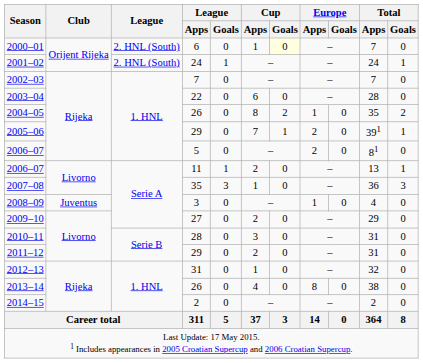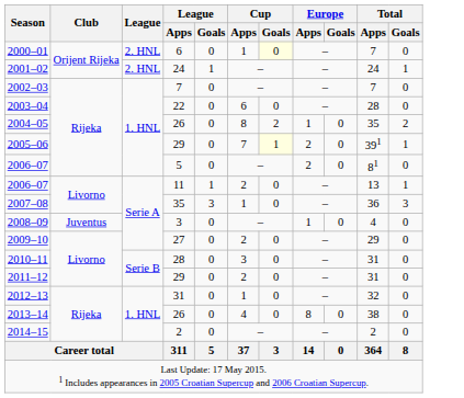 <table class="wikitable" style="font-size:100%; text-align: center">
 <tr>
 <th rowspan="2">Season</th>
 <th rowspan="2">Club</th>
 <th rowspan="2">League</th>
 <th colspan="2">League</th>
 <th colspan="2">Cup</th>
 <th colspan="2"><a href='#'>Europe</a></th>
 <th colspan="2">Total</th>
 </tr>
 <tr>
 <th>Apps</th>
 <th>Goals</th>
 <th>Apps</th>
 <th>Goals</th>
 <th>Apps</th>
 <th>Goals</th>
 <th>Apps</th>
 <th>Goals</th>
 </tr>
 <tr>
 <td><a href='#'>2000–01</a></td>
 <td rowspan="2" valign="center"><a href='#'>Orijent Rijeka</a></td>
-<td rowspan="1" valign="center"><a href='#'>2. HNL (South)</a></td>
+<td rowspan="1" valign="center"><a href='#'>2. HNL</a></td>
 <td>6</td>
 <td>0</td>
 <td>1</td>
 <td style="background: lightyellow;">0</td>
 <td colspan="2">–</td>
 <td>7</td>
 <td>0</td>
 </tr>
 <tr>
 <td><a href='#'>2001–02</a></td>
-<td rowspan="1" valign="center"><a href='#'>2. HNL (South)</a></td>
+<td rowspan="1" valign="center"><a href='#'>2. HNL</a></td>
 <td>24</td>
 <td>1</td>
 <td colspan="2">–</td>
 <td colspan="2">–</td>
 <td>24</td>
 <td>1</td>
 </tr>
 <tr>
 <td><a href='#'>2002–03</a></td>
 <td rowspan="5" valign="center"><a href='#'>Rijeka</a></td>
 <td rowspan="5" valign="center"><a href='#'>1. HNL</a></td>
 <td>7</td>
 <td>0</td>
 <td colspan="2">–</td>
 <td colspan="2">–</td>
 <td>7</td>
 <td>0</td>
 </tr>
 <tr>
 <td><a href='#'>2003–04</a></td>
 <td>22</td>
 <td>0</td>
 <td>6</td>
 <td>0</td>
 <td colspan="2">–</td>
 <td>28</td>
 <td>0</td>
 </tr>
 <tr>
 <td><a href='#'>2004–05</a></td>
 <td>26</td>
 <td>0</td>
 <td>8</td>
 <td>2</td>
 <td>1</td>
 <td>0</td>
 <td>35</td>
 <td>2</td>
 </tr>
 <tr>
 <td><a href='#'>2005–06</a></td>
 <td>29</td>
 <td>0</td>
 <td>7</td>
-<td>1</td>
+<td style="background: lightyellow;">1</td>
 <td>2</td>
 <td>0</td>
 <td>39<sup>1</sup></td>
 <td>1</td>
 </tr>
 <tr>
 <td><a href='#'>2006–07</a></td>
 <td>5</td>
 <td>0</td>
 <td colspan="2">–</td>
 <td>2</td>
 <td>0</td>
 <td>8<sup>1</sup></td>
 <td>0</td>
 </tr>
 <tr>
 <td><a href='#'>2006–07</a></td>
 <td rowspan="2" valign="center"><a href='#'>Livorno</a></td>
 <td rowspan="4" valign="center"><a href='#'>Serie A</a></td>
 <td>11</td>
 <td>1</td>
 <td>2</td>
 <td>0</td>
 <td colspan="2">–</td>
 <td>13</td>
 <td>1</td>
 </tr>
 <tr>
 <td><a href='#'>2007–08</a></td>
 <td>35</td>
 <td>3</td>
 <td>1</td>
 <td>0</td>
 <td colspan="2">–</td>
 <td>36</td>
 <td>3</td>
 </tr>
 <tr>
 <td><a href='#'>2008–09</a></td>
 <td valign="center"><a href='#'>Juventus</a></td>
 <td>3</td>
 <td>0</td>
 <td colspan="2">–</td>
 <td>1</td>
 <td>0</td>
 <td>4</td>
 <td>0</td>
 </tr>
 <tr>
 <td><a href='#'>2009–10</a></td>
 <td rowspan="3" valign="center"><a href='#'>Livorno</a></td>
 <td>27</td>
 <td>0</td>
 <td>2</td>
 <td>0</td>
 <td colspan="2">–</td>
 <td>29</td>
 <td>0</td>
 </tr>
 <tr>
 <td><a href='#'>2010–11</a></td>
 <td rowspan="2" valign="center"><a href='#'>Serie B</a></td>
 <td>28</td>
 <td>0</td>
 <td>3</td>
 <td>0</td>
 <td colspan="2">–</td>
 <td>31</td>
 <td>0</td>
 </tr>
 <tr>
 <td><a href='#'>2011–12</a></td>
 <td>29</td>
 <td>0</td>
 <td>2</td>
 <td>0</td>
 <td colspan="2">–</td>
 <td>31</td>
 <td>0</td>
 </tr>
 <tr>
 <td><a href='#'>2012–13</a></td>
 <td rowspan="3" valign="center"><a href='#'>Rijeka</a></td>
 <td rowspan="3" valign="center"><a href='#'>1. HNL</a></td>
 <td>31</td>
 <td>0</td>
 <td>1</td>
 <td>0</td>
 <td colspan="2">–</td>
 <td>32</td>
 <td>0</td>
 </tr>
 <tr>
 <td><a href='#'>2013–14</a></td>
 <td>26</td>
 <td>0</td>
 <td>4</td>
 <td>0</td>
 <td>8</td>
 <td>0</td>
 <td>38</td>
 <td>0</td>
 </tr>
 <tr>
 <td><a href='#'>2014–15</a></td>
 <td>2</td>
 <td>0</td>
 <td colspan="2">–</td>
 <td colspan="2">–</td>
 <td>2</td>
 <td>0</td>
 </tr>
 <tr>
 <th colspan=3>Career total</th>
 <th>311</th>
 <th>5</th>
 <th>37</th>
 <th>3</th>
 <th>14</th>
 <th>0</th>
 <th>364</th>
 <th>8</th>
 </tr>
 <tr>
 <td colspan="11"><small>Last Update: 17 May 2015.<br><sup>1</sup> Includes appearances in <a href='#'>2005 Croatian Supercup</a> and <a href='#'>2006 Croatian Supercup</a>.</small></td>
 </tr>
 </table>
